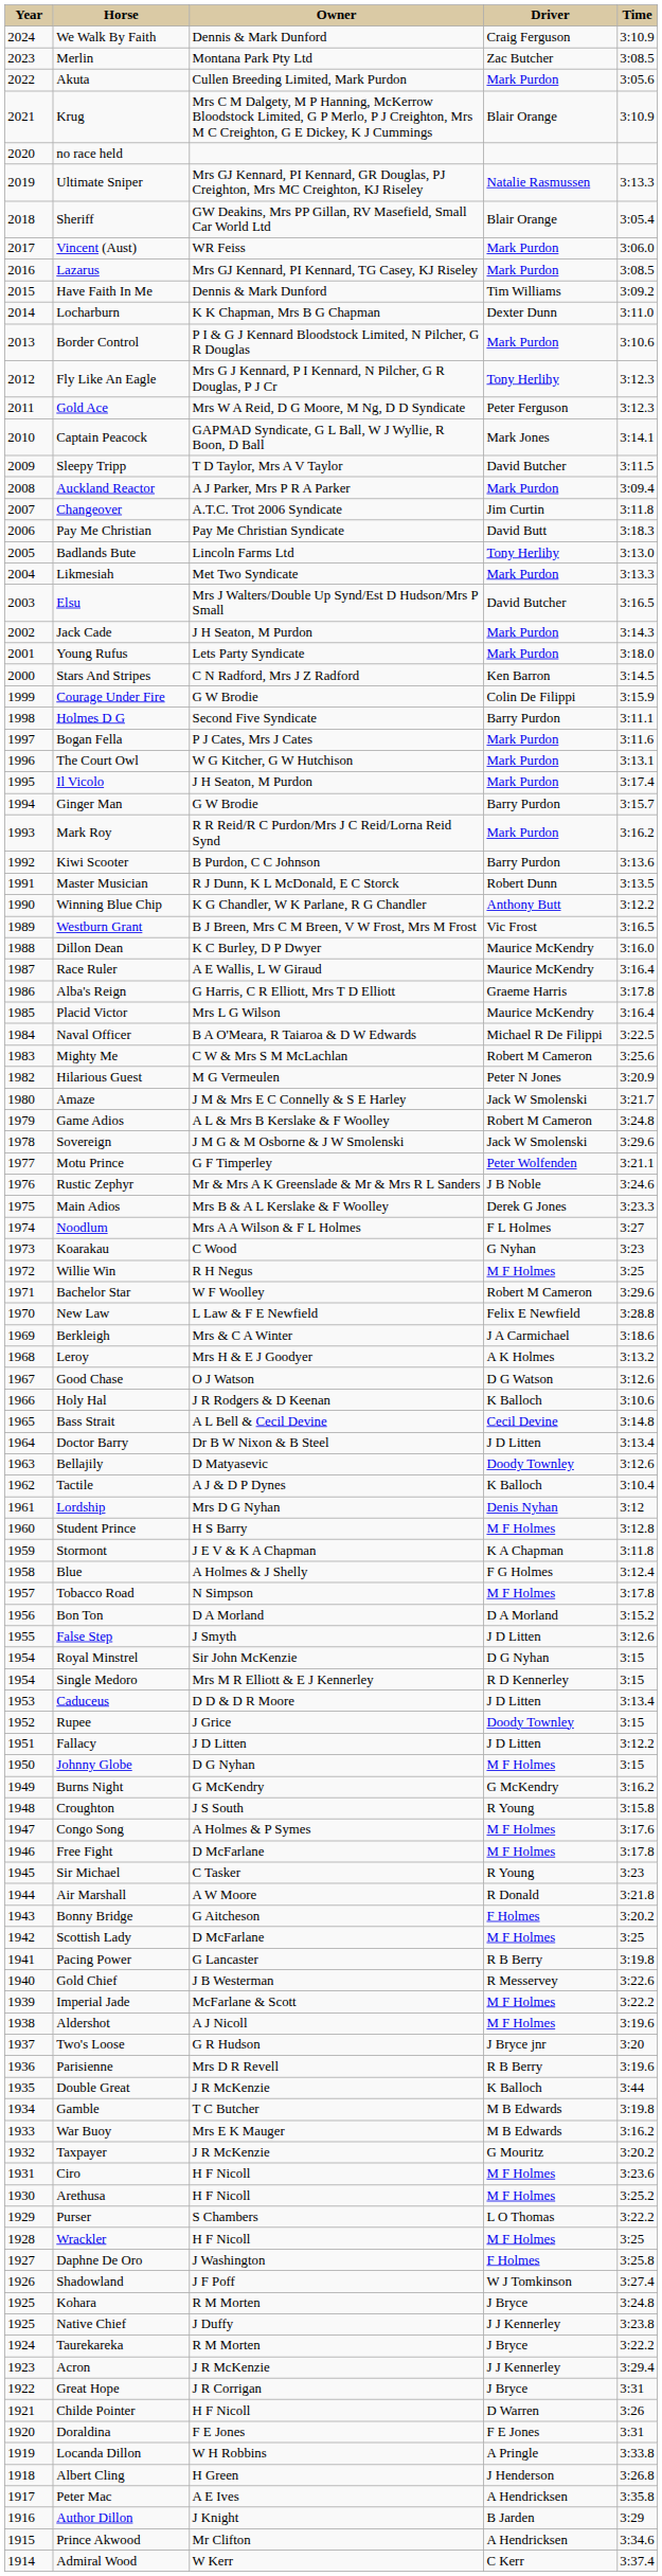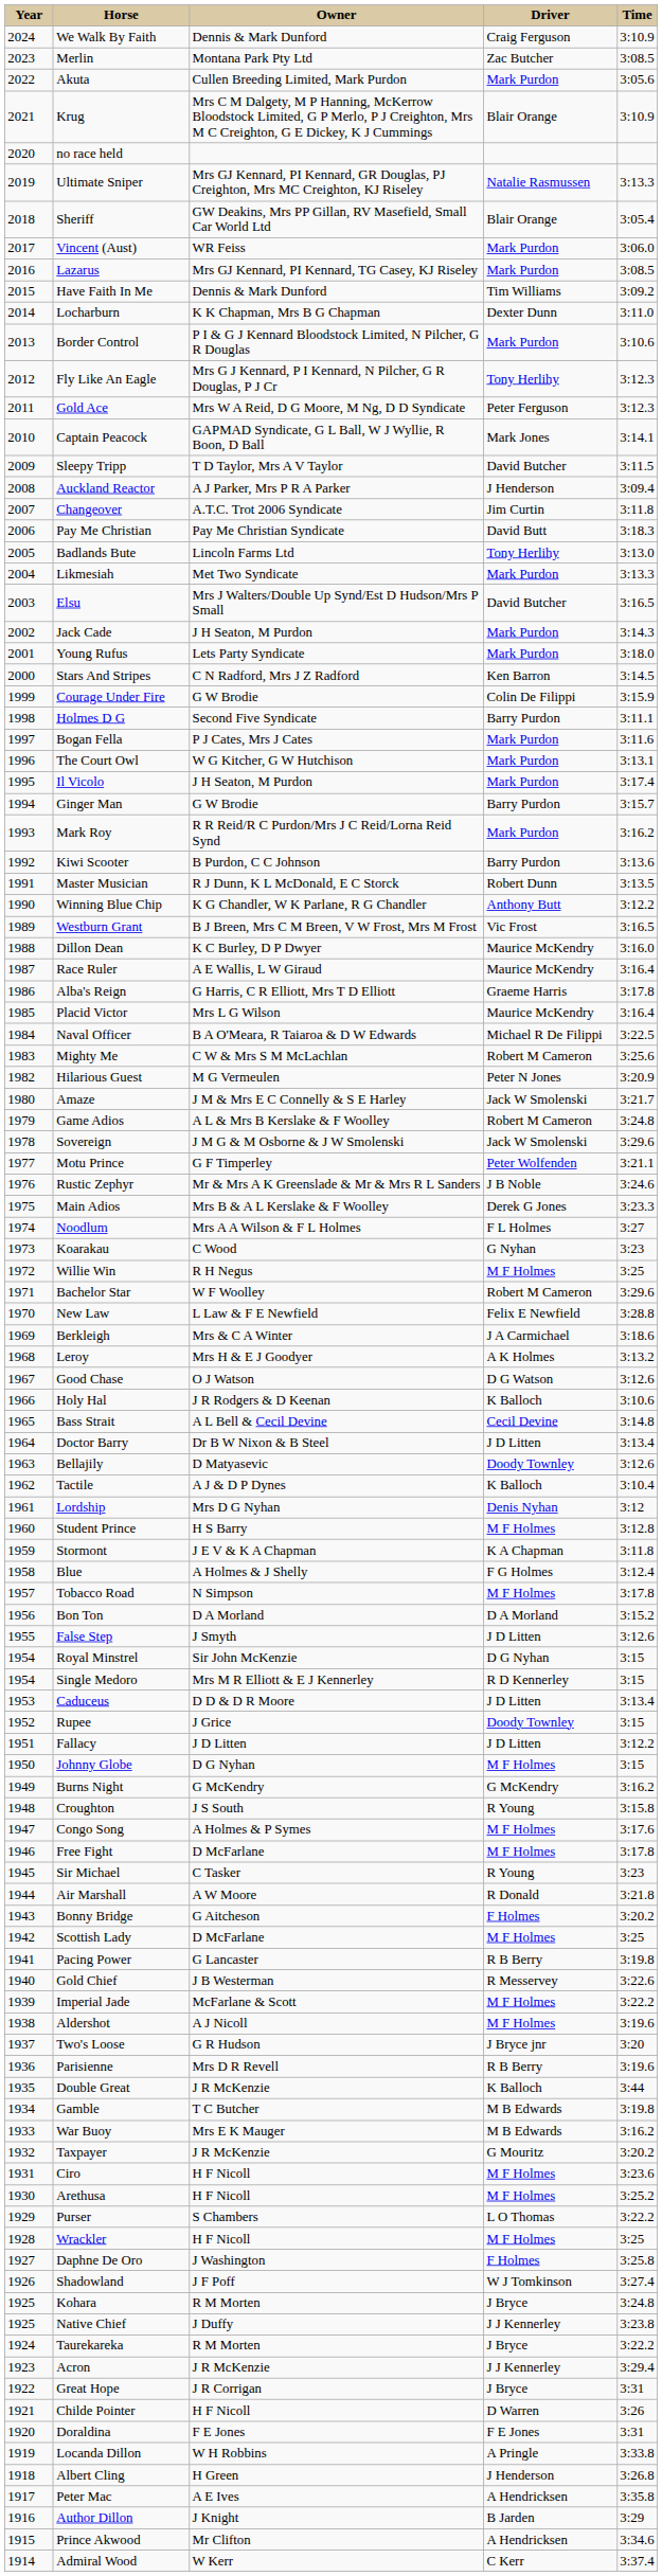 <table class="wikitable sortable">
 <tr>
 <th style="background-color:#dacaa5; width:50px">Year <br></th>
 <th style="background-color:#dacaa5; width:153px">Horse <br></th>
 <th style="background-color:#dacaa5; width:340px">Owner <br></th>
 <th style="background-color:#dacaa5; width:150px">Driver <br></th>
 <th style="background-color:#dacaa5; width:40px">Time <br></th>
 </tr>
 <tr>
 <td>2024</td>
 <td>We Walk By Faith</td>
 <td>Dennis & Mark Dunford</td>
 <td>Craig Ferguson</td>
 <td>3:10.9</td>
 </tr>
 <tr>
 <td>2023</td>
 <td>Merlin</td>
 <td>Montana Park Pty Ltd</td>
 <td>Zac Butcher</td>
 <td>3:08.5</td>
 </tr>
 <tr>
 <td>2022</td>
 <td>Akuta</td>
 <td>Cullen Breeding Limited, Mark Purdon</td>
 <td><a href='#'>Mark Purdon</a></td>
 <td>3:05.6</td>
 </tr>
 <tr>
 <td>2021</td>
 <td>Krug</td>
 <td>Mrs C M Dalgety, M P Hanning, McKerrow Bloodstock Limited, G P Merlo, P J Creighton, Mrs M C Creighton, G E Dickey, K J Cummings</td>
 <td>Blair Orange</td>
 <td>3:10.9</td>
 </tr>
 <tr>
 <td>2020</td>
 <td>no race held</td>
 <td></td>
 <td></td>
 <td></td>
 </tr>
 <tr>
 <td>2019</td>
 <td>Ultimate Sniper</td>
 <td>Mrs GJ Kennard, PI Kennard, GR Douglas, PJ Creighton, Mrs MC Creighton, KJ Riseley</td>
 <td><a href='#'>Natalie Rasmussen</a></td>
 <td>3:13.3</td>
 </tr>
 <tr>
 <td>2018</td>
 <td>Sheriff</td>
 <td>GW Deakins, Mrs PP Gillan, RV Masefield, Small Car World Ltd</td>
 <td>Blair Orange</td>
 <td>3:05.4</td>
 </tr>
 <tr>
 <td>2017</td>
 <td><a href='#'>Vincent</a> (Aust)</td>
 <td>WR Feiss</td>
 <td><a href='#'>Mark Purdon</a></td>
 <td>3:06.0</td>
 </tr>
 <tr>
 <td>2016</td>
 <td><a href='#'>Lazarus</a></td>
 <td>Mrs GJ Kennard, PI Kennard, TG Casey, KJ Riseley</td>
 <td><a href='#'>Mark Purdon</a></td>
 <td>3:08.5</td>
 </tr>
 <tr>
 <td>2015</td>
 <td>Have Faith In Me</td>
 <td>Dennis & Mark Dunford</td>
 <td>Tim Williams</td>
 <td>3:09.2</td>
 </tr>
 <tr>
 <td>2014</td>
 <td>Locharburn</td>
 <td>K K Chapman, Mrs B G Chapman</td>
 <td>Dexter Dunn</td>
 <td>3:11.0</td>
 </tr>
 <tr>
 <td>2013</td>
 <td>Border Control</td>
 <td>P I & G J Kennard Bloodstock Limited, N Pilcher, G R Douglas</td>
 <td><a href='#'>Mark Purdon</a></td>
 <td>3:10.6</td>
 </tr>
 <tr>
 <td>2012</td>
 <td>Fly Like An Eagle</td>
 <td>Mrs G J Kennard, P I Kennard, N Pilcher, G R Douglas, P J Cr</td>
 <td><a href='#'>Tony Herlihy</a></td>
 <td>3:12.3</td>
 </tr>
 <tr>
 <td>2011</td>
 <td><a href='#'>Gold Ace</a></td>
 <td>Mrs W A Reid, D G Moore, M Ng, D D Syndicate</td>
 <td>Peter Ferguson</td>
 <td>3:12.3</td>
 </tr>
 <tr>
 <td>2010</td>
 <td>Captain Peacock</td>
 <td>GAPMAD Syndicate, G L Ball, W J Wyllie, R Boon, D Ball</td>
 <td>Mark Jones</td>
 <td>3:14.1</td>
 </tr>
 <tr>
 <td>2009</td>
 <td>Sleepy Tripp</td>
 <td>T D Taylor, Mrs A V Taylor</td>
 <td>David Butcher</td>
 <td>3:11.5</td>
 </tr>
 <tr>
 <td>2008</td>
 <td><a href='#'>Auckland Reactor</a></td>
 <td>A J Parker, Mrs P R A Parker</td>
-<td><a href='#'>Mark Purdon</a></td>
+<td>J Henderson</td>
 <td>3:09.4</td>
 </tr>
 <tr>
 <td>2007</td>
 <td><a href='#'>Changeover</a></td>
 <td>A.T.C. Trot 2006 Syndicate</td>
 <td>Jim Curtin</td>
 <td>3:11.8</td>
 </tr>
 <tr>
 <td>2006</td>
 <td>Pay Me Christian</td>
 <td>Pay Me Christian Syndicate</td>
 <td>David Butt</td>
 <td>3:18.3</td>
 </tr>
 <tr>
 <td>2005</td>
 <td>Badlands Bute</td>
 <td>Lincoln Farms Ltd</td>
 <td><a href='#'>Tony Herlihy</a></td>
 <td>3:13.0</td>
 </tr>
 <tr>
 <td>2004</td>
 <td>Likmesiah</td>
 <td>Met Two Syndicate</td>
 <td><a href='#'>Mark Purdon</a></td>
 <td>3:13.3</td>
 </tr>
 <tr>
 <td>2003</td>
 <td><a href='#'>Elsu</a></td>
 <td>Mrs J Walters/Double Up Synd/Est D Hudson/Mrs P Small</td>
 <td>David Butcher</td>
 <td>3:16.5</td>
 </tr>
 <tr>
 <td>2002</td>
 <td>Jack Cade</td>
 <td>J H Seaton, M Purdon</td>
 <td><a href='#'>Mark Purdon</a></td>
 <td>3:14.3</td>
 </tr>
 <tr>
 <td>2001</td>
 <td>Young Rufus</td>
 <td>Lets Party Syndicate</td>
 <td><a href='#'>Mark Purdon</a></td>
 <td>3:18.0</td>
 </tr>
 <tr>
 <td>2000</td>
 <td>Stars And Stripes</td>
 <td>C N Radford, Mrs J Z Radford</td>
 <td>Ken Barron</td>
 <td>3:14.5</td>
 </tr>
 <tr>
 <td>1999</td>
 <td><a href='#'>Courage Under Fire</a></td>
 <td>G W Brodie</td>
 <td>Colin De Filippi</td>
 <td>3:15.9</td>
 </tr>
 <tr>
 <td>1998</td>
 <td><a href='#'>Holmes D G</a></td>
 <td>Second Five Syndicate</td>
 <td>Barry Purdon</td>
 <td>3:11.1</td>
 </tr>
 <tr>
 <td>1997</td>
 <td>Bogan Fella</td>
 <td>P J Cates, Mrs J Cates</td>
 <td><a href='#'>Mark Purdon</a></td>
 <td>3:11.6</td>
 </tr>
 <tr>
 <td>1996</td>
 <td>The Court Owl</td>
 <td>W G Kitcher, G W Hutchison</td>
 <td><a href='#'>Mark Purdon</a></td>
 <td>3:13.1</td>
 </tr>
 <tr>
 <td>1995</td>
 <td><a href='#'>Il Vicolo</a></td>
 <td>J H Seaton, M Purdon</td>
 <td><a href='#'>Mark Purdon</a></td>
 <td>3:17.4</td>
 </tr>
 <tr>
 <td>1994</td>
 <td>Ginger Man</td>
 <td>G W Brodie</td>
 <td>Barry Purdon</td>
 <td>3:15.7</td>
 </tr>
 <tr>
 <td>1993</td>
 <td>Mark Roy</td>
 <td>R R Reid/R C Purdon/Mrs J C Reid/Lorna Reid Synd</td>
 <td><a href='#'>Mark Purdon</a></td>
 <td>3:16.2</td>
 </tr>
 <tr>
 <td>1992</td>
 <td>Kiwi Scooter</td>
 <td>B Purdon, C C Johnson</td>
 <td>Barry Purdon</td>
 <td>3:13.6</td>
 </tr>
 <tr>
 <td>1991</td>
 <td>Master Musician</td>
 <td>R J Dunn, K L McDonald, E C Storck</td>
 <td>Robert Dunn</td>
 <td>3:13.5</td>
 </tr>
 <tr>
 <td>1990</td>
 <td>Winning Blue Chip</td>
 <td>K G Chandler, W K Parlane, R G Chandler</td>
 <td><a href='#'>Anthony Butt</a></td>
 <td>3:12.2</td>
 </tr>
 <tr>
 <td>1989</td>
 <td><a href='#'>Westburn Grant</a></td>
 <td>B J Breen, Mrs C M Breen, V W Frost, Mrs M Frost</td>
 <td>Vic Frost</td>
 <td>3:16.5</td>
 </tr>
 <tr>
 <td>1988</td>
 <td>Dillon Dean</td>
 <td>K C Burley, D P Dwyer</td>
 <td>Maurice McKendry</td>
 <td>3:16.0</td>
 </tr>
 <tr>
 <td>1987</td>
 <td>Race Ruler</td>
 <td>A E Wallis, L W Giraud</td>
 <td>Maurice McKendry</td>
 <td>3:16.4</td>
 </tr>
 <tr>
 <td>1986</td>
 <td>Alba's Reign</td>
 <td>G Harris, C R Elliott, Mrs T D Elliott</td>
 <td>Graeme Harris</td>
 <td>3:17.8</td>
 </tr>
 <tr>
 <td>1985</td>
 <td>Placid Victor</td>
 <td>Mrs L G Wilson</td>
 <td>Maurice McKendry</td>
 <td>3:16.4</td>
 </tr>
 <tr>
 <td>1984</td>
 <td>Naval Officer</td>
 <td>B A O'Meara, R Taiaroa & D W Edwards</td>
 <td>Michael R De Filippi</td>
 <td>3:22.5</td>
 </tr>
 <tr>
 <td>1983</td>
 <td>Mighty Me</td>
 <td>C W & Mrs S M McLachlan</td>
 <td>Robert M Cameron</td>
 <td>3:25.6</td>
 </tr>
 <tr>
 <td>1982</td>
 <td>Hilarious Guest</td>
 <td>M G Vermeulen</td>
 <td>Peter N Jones</td>
 <td>3:20.9</td>
 </tr>
 <tr>
 <td>1980</td>
 <td>Amaze</td>
 <td>J M & Mrs E C Connelly & S E Harley</td>
 <td>Jack W Smolenski</td>
 <td>3:21.7</td>
 </tr>
 <tr>
 <td>1979</td>
 <td>Game Adios</td>
 <td>A L & Mrs B Kerslake & F Woolley</td>
 <td>Robert M Cameron</td>
 <td>3:24.8</td>
 </tr>
 <tr>
 <td>1978</td>
 <td>Sovereign</td>
 <td>J M G & M Osborne & J W Smolenski</td>
 <td>Jack W Smolenski</td>
 <td>3:29.6</td>
 </tr>
 <tr>
 <td>1977</td>
 <td>Motu Prince</td>
 <td>G F Timperley</td>
 <td><a href='#'>Peter Wolfenden</a></td>
 <td>3:21.1</td>
 </tr>
 <tr>
 <td>1976</td>
 <td>Rustic Zephyr</td>
 <td>Mr & Mrs A K Greenslade & Mr & Mrs R L Sanders</td>
 <td>J B Noble</td>
 <td>3:24.6</td>
 </tr>
 <tr>
 <td>1975</td>
 <td>Main Adios</td>
 <td>Mrs B & A L Kerslake & F Woolley</td>
 <td>Derek G Jones</td>
 <td>3:23.3</td>
 </tr>
 <tr>
 <td>1974</td>
 <td><a href='#'>Noodlum</a></td>
 <td>Mrs A A Wilson & F L Holmes</td>
 <td>F L Holmes</td>
 <td>3:27</td>
 </tr>
 <tr>
 <td>1973</td>
 <td>Koarakau</td>
 <td>C Wood</td>
 <td>G Nyhan</td>
 <td>3:23</td>
 </tr>
 <tr>
 <td>1972</td>
 <td>Willie Win</td>
 <td>R H Negus</td>
 <td><a href='#'>M F Holmes</a></td>
 <td>3:25</td>
 </tr>
 <tr>
 <td>1971</td>
 <td>Bachelor Star</td>
 <td>W F Woolley</td>
 <td>Robert M Cameron</td>
 <td>3:29.6</td>
 </tr>
 <tr>
 <td>1970</td>
 <td>New Law</td>
 <td>L Law & F E Newfield</td>
 <td>Felix E Newfield</td>
 <td>3:28.8</td>
 </tr>
 <tr>
 <td>1969</td>
 <td>Berkleigh</td>
 <td>Mrs & C A Winter</td>
 <td>J A Carmichael</td>
 <td>3:18.6</td>
 </tr>
 <tr>
 <td>1968</td>
 <td>Leroy</td>
 <td>Mrs H & E J Goodyer</td>
 <td>A K Holmes</td>
 <td>3:13.2</td>
 </tr>
 <tr>
 <td>1967</td>
 <td>Good Chase</td>
 <td>O J Watson</td>
 <td>D G Watson</td>
 <td>3:12.6</td>
 </tr>
 <tr>
 <td>1966</td>
 <td>Holy Hal</td>
 <td>J R Rodgers & D Keenan</td>
 <td>K Balloch</td>
 <td>3:10.6</td>
 </tr>
 <tr>
 <td>1965</td>
 <td>Bass Strait</td>
 <td>A L Bell & <a href='#'>Cecil Devine</a></td>
 <td><a href='#'>Cecil Devine</a></td>
 <td>3:14.8</td>
 </tr>
 <tr>
 <td>1964</td>
 <td>Doctor Barry</td>
 <td>Dr B W Nixon & B Steel</td>
 <td>J D Litten</td>
 <td>3:13.4</td>
 </tr>
 <tr>
 <td>1963</td>
 <td>Bellajily</td>
 <td>D Matyasevic</td>
 <td><a href='#'>Doody Townley</a></td>
 <td>3:12.6</td>
 </tr>
 <tr>
 <td>1962</td>
 <td>Tactile</td>
 <td>A J & D P Dynes</td>
 <td>K Balloch</td>
 <td>3:10.4</td>
 </tr>
 <tr>
 <td>1961</td>
 <td><a href='#'>Lordship</a></td>
 <td>Mrs D G Nyhan</td>
 <td><a href='#'>Denis Nyhan</a></td>
 <td>3:12</td>
 </tr>
 <tr>
 <td>1960</td>
 <td>Student Prince</td>
 <td>H S Barry</td>
 <td><a href='#'>M F Holmes</a></td>
 <td>3:12.8</td>
 </tr>
 <tr>
 <td>1959</td>
 <td>Stormont</td>
 <td>J E V & K A Chapman</td>
 <td>K A Chapman</td>
 <td>3:11.8</td>
 </tr>
 <tr>
 <td>1958</td>
 <td>Blue</td>
 <td>A Holmes & J Shelly</td>
 <td>F G Holmes</td>
 <td>3:12.4</td>
 </tr>
 <tr>
 <td>1957</td>
 <td>Tobacco Road</td>
 <td>N Simpson</td>
 <td><a href='#'>M F Holmes</a></td>
 <td>3:17.8</td>
 </tr>
 <tr>
 <td>1956</td>
 <td>Bon Ton</td>
 <td>D A Morland</td>
 <td>D A Morland</td>
 <td>3:15.2</td>
 </tr>
 <tr>
 <td>1955</td>
 <td><a href='#'>False Step</a></td>
 <td>J Smyth</td>
 <td>J D Litten</td>
 <td>3:12.6</td>
 </tr>
 <tr>
 <td>1954</td>
 <td>Royal Minstrel</td>
 <td>Sir John McKenzie</td>
 <td>D G Nyhan</td>
 <td>3:15</td>
 </tr>
 <tr>
 <td>1954</td>
 <td>Single Medoro</td>
 <td>Mrs M R Elliott & E J Kennerley</td>
 <td>R D Kennerley</td>
 <td>3:15</td>
 </tr>
 <tr>
 <td>1953</td>
 <td><a href='#'>Caduceus</a></td>
 <td>D D & D R Moore</td>
 <td>J D Litten</td>
 <td>3:13.4</td>
 </tr>
 <tr>
 <td>1952</td>
 <td>Rupee</td>
 <td>J Grice</td>
 <td><a href='#'>Doody Townley</a></td>
 <td>3:15</td>
 </tr>
 <tr>
 <td>1951</td>
 <td>Fallacy</td>
 <td>J D Litten</td>
 <td>J D Litten</td>
 <td>3:12.2</td>
 </tr>
 <tr>
 <td>1950</td>
 <td><a href='#'>Johnny Globe</a></td>
 <td>D G Nyhan</td>
 <td><a href='#'>M F Holmes</a></td>
 <td>3:15</td>
 </tr>
 <tr>
 <td>1949</td>
 <td>Burns Night</td>
 <td>G McKendry</td>
 <td>G McKendry</td>
 <td>3:16.2</td>
 </tr>
 <tr>
 <td>1948</td>
 <td>Croughton</td>
 <td>J S South</td>
 <td>R Young</td>
 <td>3:15.8</td>
 </tr>
 <tr>
 <td>1947</td>
 <td>Congo Song</td>
 <td>A Holmes & P Symes</td>
 <td><a href='#'>M F Holmes</a></td>
 <td>3:17.6</td>
 </tr>
 <tr>
 <td>1946</td>
 <td>Free Fight</td>
 <td>D McFarlane</td>
 <td><a href='#'>M F Holmes</a></td>
 <td>3:17.8</td>
 </tr>
 <tr>
 <td>1945</td>
 <td>Sir Michael</td>
 <td>C Tasker</td>
 <td>R Young</td>
 <td>3:23</td>
 </tr>
 <tr>
 <td>1944</td>
 <td>Air Marshall</td>
 <td>A W Moore</td>
 <td>R Donald</td>
 <td>3:21.8</td>
 </tr>
 <tr>
 <td>1943</td>
 <td>Bonny Bridge</td>
 <td>G Aitcheson</td>
 <td><a href='#'>F Holmes</a></td>
 <td>3:20.2</td>
 </tr>
 <tr>
 <td>1942</td>
 <td>Scottish Lady</td>
 <td>D McFarlane</td>
 <td><a href='#'>M F Holmes</a></td>
 <td>3:25</td>
 </tr>
 <tr>
 <td>1941</td>
 <td>Pacing Power</td>
 <td>G Lancaster</td>
 <td>R B Berry</td>
 <td>3:19.8</td>
 </tr>
 <tr>
 <td>1940</td>
 <td>Gold Chief</td>
 <td>J B Westerman</td>
 <td>R Messervey</td>
 <td>3:22.6</td>
 </tr>
 <tr>
 <td>1939</td>
 <td>Imperial Jade</td>
 <td>McFarlane & Scott</td>
 <td><a href='#'>M F Holmes</a></td>
 <td>3:22.2</td>
 </tr>
 <tr>
 <td>1938</td>
 <td>Aldershot</td>
 <td>A J Nicoll</td>
 <td><a href='#'>M F Holmes</a></td>
 <td>3:19.6</td>
 </tr>
 <tr>
 <td>1937</td>
 <td>Two's Loose</td>
 <td>G R Hudson</td>
 <td>J Bryce jnr</td>
 <td>3:20</td>
 </tr>
 <tr>
 <td>1936</td>
 <td>Parisienne</td>
 <td>Mrs D R Revell</td>
 <td>R B Berry</td>
 <td>3:19.6</td>
 </tr>
 <tr>
 <td>1935</td>
 <td>Double Great</td>
 <td>J R McKenzie</td>
 <td>K Balloch</td>
 <td>3:44</td>
 </tr>
 <tr>
 <td>1934</td>
 <td>Gamble</td>
 <td>T C Butcher</td>
 <td>M B Edwards</td>
 <td>3:19.8</td>
 </tr>
 <tr>
 <td>1933</td>
 <td>War Buoy</td>
 <td>Mrs E K Mauger</td>
 <td>M B Edwards</td>
 <td>3:16.2</td>
 </tr>
 <tr>
 <td>1932</td>
 <td>Taxpayer</td>
 <td>J R McKenzie</td>
 <td>G Mouritz</td>
 <td>3:20.2</td>
 </tr>
 <tr>
 <td>1931</td>
 <td>Ciro</td>
 <td>H F Nicoll</td>
 <td><a href='#'>M F Holmes</a></td>
 <td>3:23.6</td>
 </tr>
 <tr>
 <td>1930</td>
 <td>Arethusa</td>
 <td>H F Nicoll</td>
 <td><a href='#'>M F Holmes</a></td>
 <td>3:25.2</td>
 </tr>
 <tr>
 <td>1929</td>
 <td>Purser</td>
 <td>S Chambers</td>
 <td>L O Thomas</td>
 <td>3:22.2</td>
 </tr>
 <tr>
 <td>1928</td>
 <td><a href='#'>Wrackler</a></td>
 <td>H F Nicoll</td>
 <td><a href='#'>M F Holmes</a></td>
 <td>3:25</td>
 </tr>
 <tr>
 <td>1927</td>
 <td>Daphne De Oro</td>
 <td>J Washington</td>
 <td><a href='#'>F Holmes</a></td>
 <td>3:25.8</td>
 </tr>
 <tr>
 <td>1926</td>
 <td>Shadowland</td>
 <td>J F Poff</td>
 <td>W J Tomkinson</td>
 <td>3:27.4</td>
 </tr>
 <tr>
 <td>1925</td>
 <td>Kohara</td>
 <td>R M Morten</td>
 <td>J Bryce</td>
 <td>3:24.8</td>
 </tr>
 <tr>
 <td>1925</td>
 <td>Native Chief</td>
 <td>J Duffy</td>
 <td>J J Kennerley</td>
 <td>3:23.8</td>
 </tr>
 <tr>
 <td>1924</td>
 <td>Taurekareka</td>
 <td>R M Morten</td>
 <td>J Bryce</td>
 <td>3:22.2</td>
 </tr>
 <tr>
 <td>1923</td>
 <td>Acron</td>
 <td>J R McKenzie</td>
 <td>J J Kennerley</td>
 <td>3:29.4</td>
 </tr>
 <tr>
 <td>1922</td>
 <td>Great Hope</td>
 <td>J R Corrigan</td>
 <td>J Bryce</td>
 <td>3:31</td>
 </tr>
 <tr>
 <td>1921</td>
 <td>Childe Pointer</td>
 <td>H F Nicoll</td>
 <td>D Warren</td>
 <td>3:26</td>
 </tr>
 <tr>
 <td>1920</td>
 <td>Doraldina</td>
 <td>F E Jones</td>
 <td>F E Jones</td>
 <td>3:31</td>
 </tr>
 <tr>
 <td>1919</td>
 <td>Locanda Dillon</td>
 <td>W H Robbins</td>
 <td>A Pringle</td>
 <td>3:33.8</td>
 </tr>
 <tr>
 <td>1918</td>
 <td>Albert Cling</td>
 <td>H Green</td>
 <td>J Henderson</td>
 <td>3:26.8</td>
 </tr>
 <tr>
 <td>1917</td>
 <td>Peter Mac</td>
 <td>A E Ives</td>
 <td>A Hendricksen</td>
 <td>3:35.8</td>
 </tr>
 <tr>
 <td>1916</td>
 <td><a href='#'>Author Dillon</a></td>
 <td>J Knight</td>
 <td>B Jarden</td>
 <td>3:29</td>
 </tr>
 <tr>
 <td>1915</td>
 <td>Prince Akwood</td>
 <td>Mr Clifton</td>
 <td>A Hendricksen</td>
 <td>3:34.6</td>
 </tr>
 <tr>
 <td>1914</td>
 <td>Admiral Wood</td>
 <td>W Kerr</td>
 <td>C Kerr</td>
 <td>3:37.4</td>
 </tr>
 </table>
